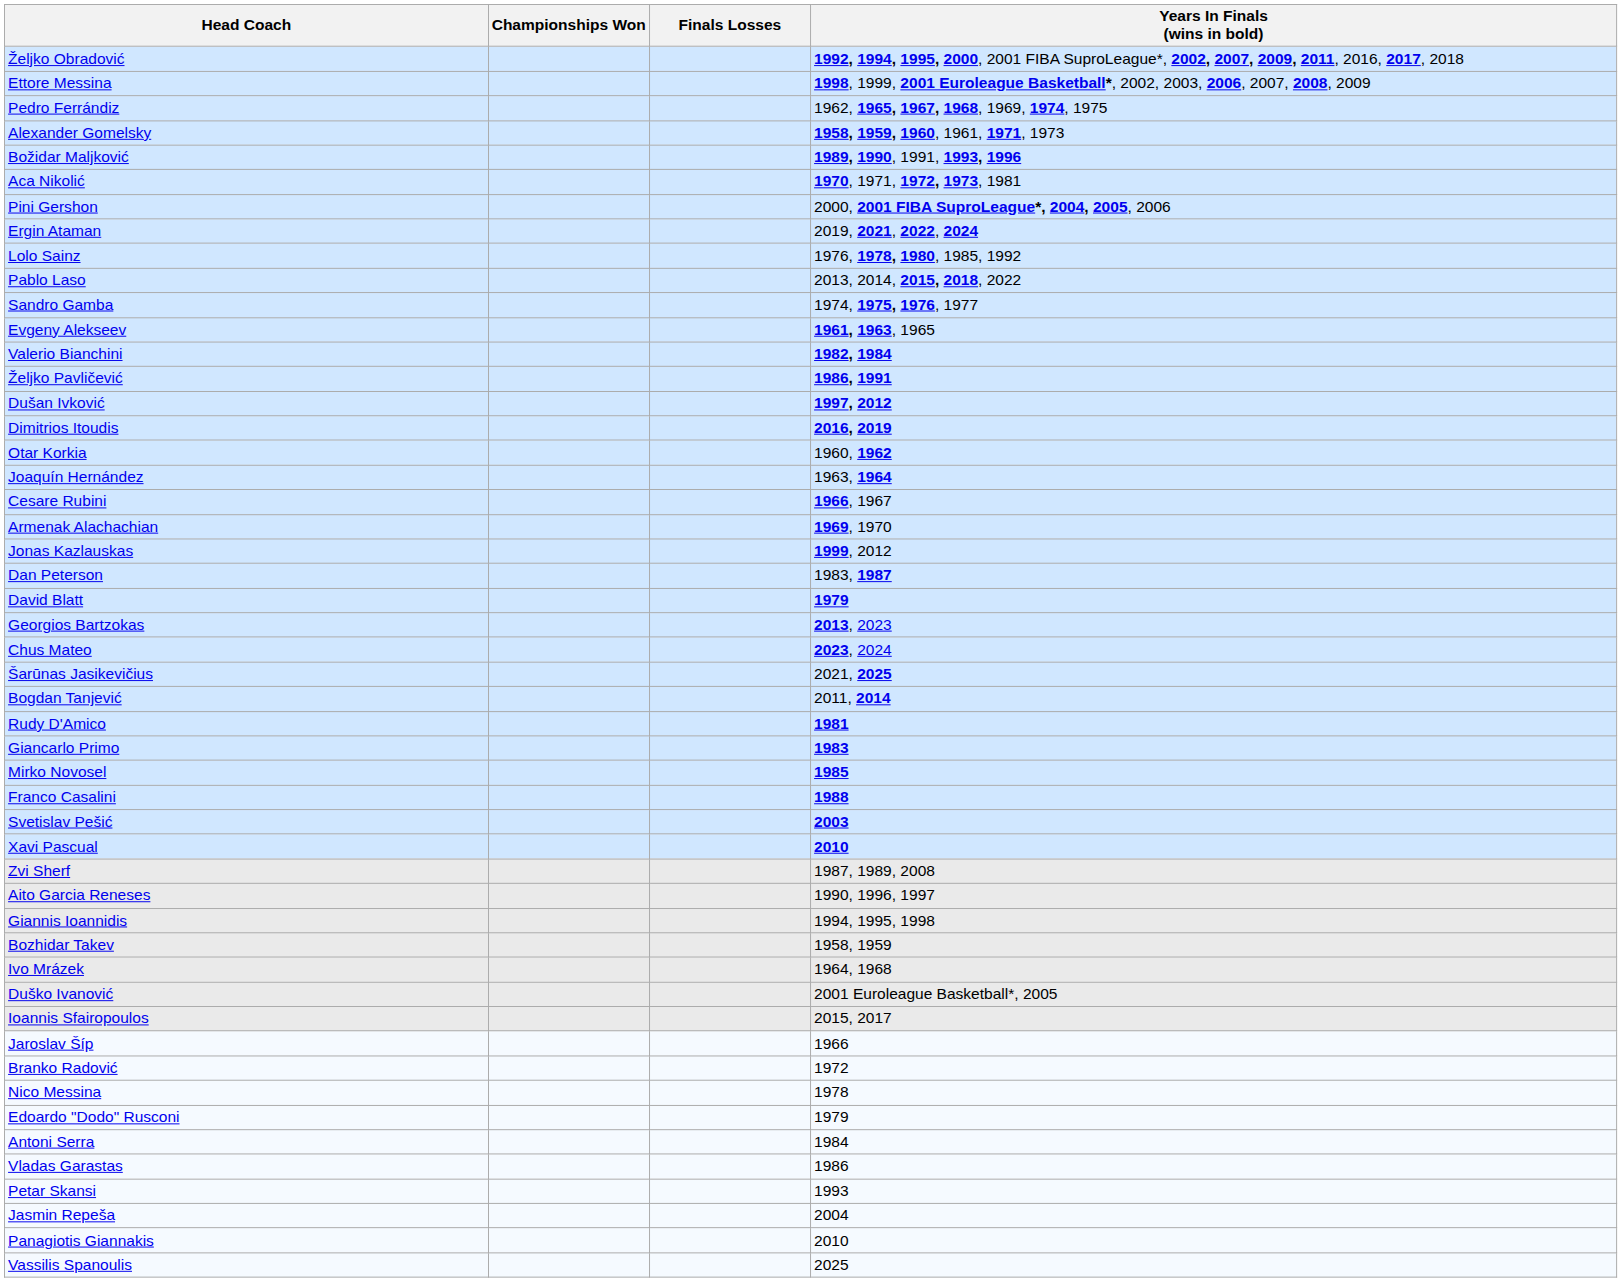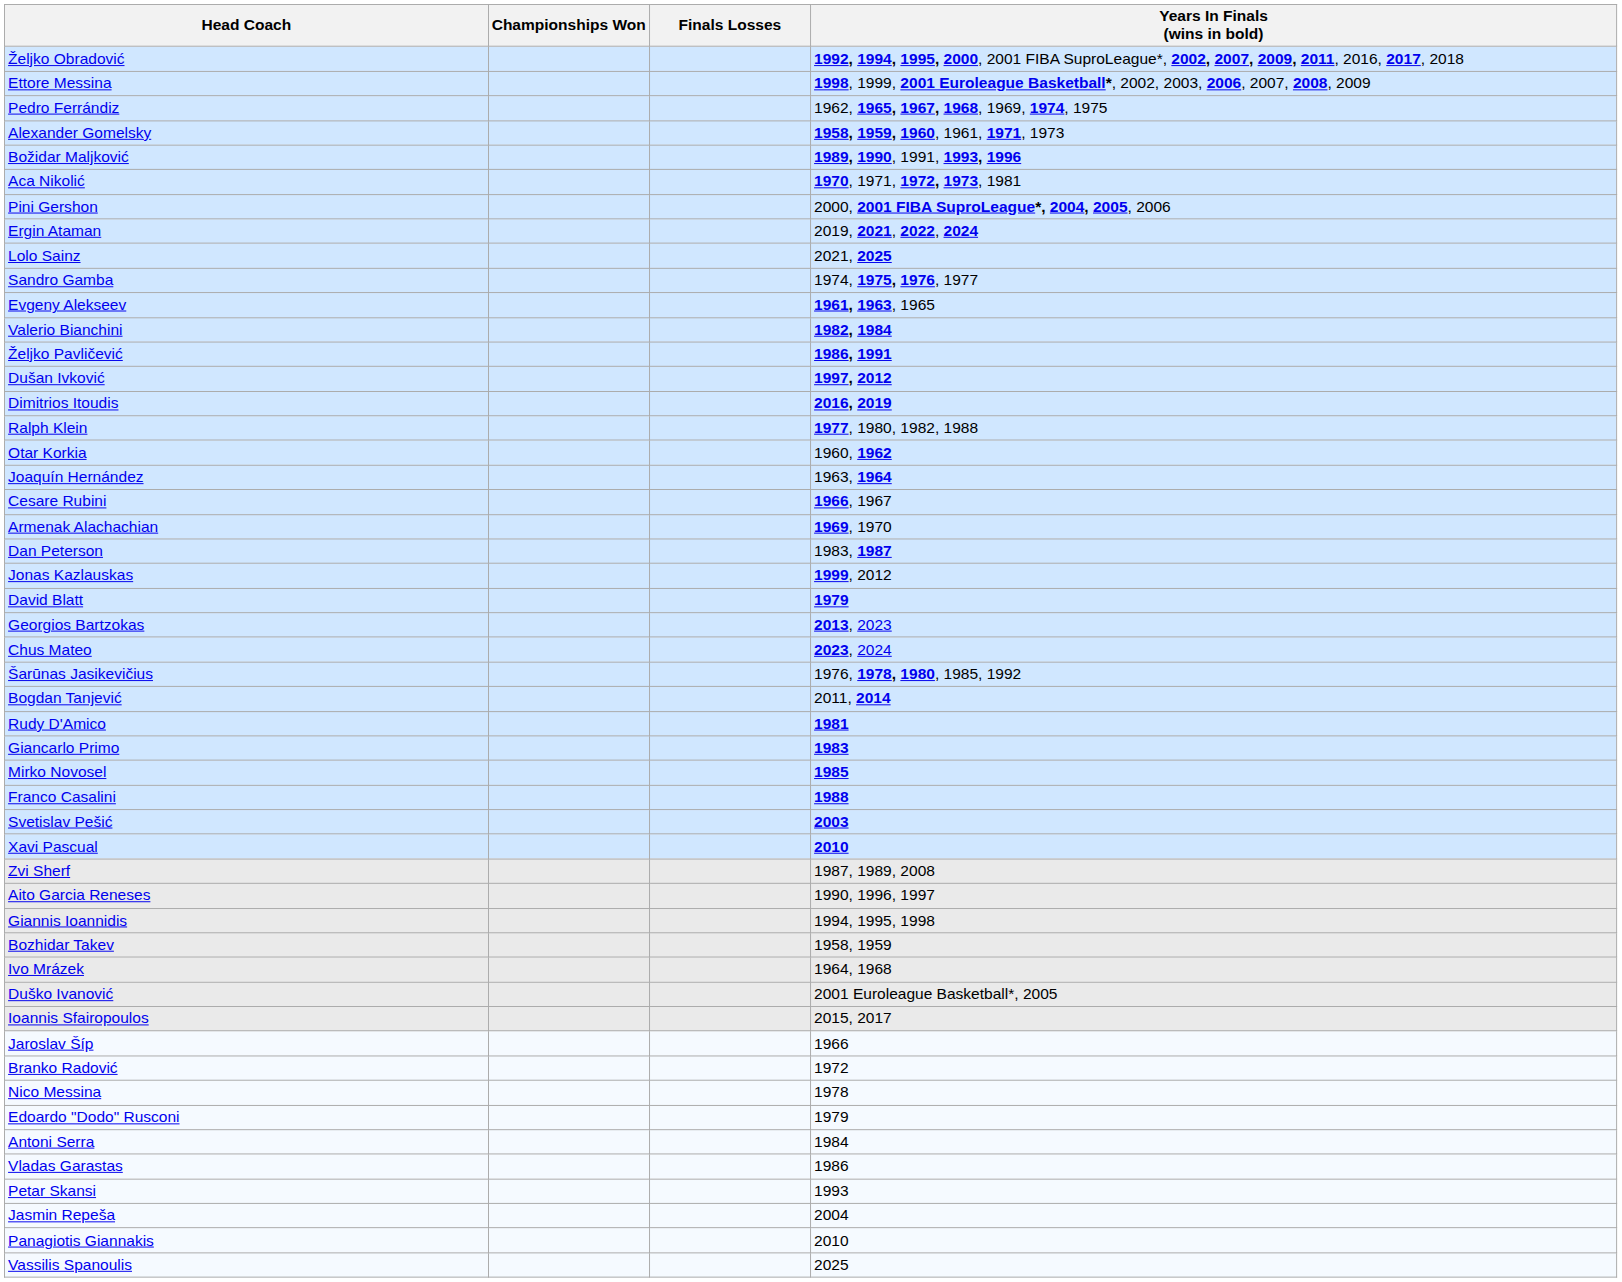 <table class="wikitable sortable">
 <tr>
 <th width=30%>Head Coach</th>
 <th width=10%>Championships Won</th>
 <th width=10%>Finals Losses</th>
 <th width=50%>Years In Finals <br> (wins in bold)</th>
 </tr>
 <tr bgcolor=#D0E7FF>
 <td>   <a href='#'>Željko Obradović</a></td>
 <td></td>
 <td></td>
 <td><strong><a href='#'>1992</a>, <a href='#'>1994</a>, <a href='#'>1995</a>, <a href='#'>2000</a></strong>, 2001 FIBA SuproLeague*, <strong><a href='#'>2002</a>, <a href='#'>2007</a>, <a href='#'>2009</a>, <a href='#'>2011</a></strong>, 2016, <strong><a href='#'>2017</a></strong>, 2018</td>
 </tr>
 <tr bgcolor=#D0E7FF>
 <td> <a href='#'>Ettore Messina</a></td>
 <td></td>
 <td></td>
 <td><strong><a href='#'>1998</a></strong>, 1999, <strong><a href='#'>2001 Euroleague Basketball</a>*</strong>, 2002, 2003, <strong><a href='#'>2006</a></strong>, 2007, <strong><a href='#'>2008</a></strong>, 2009</td>
 </tr>
 <tr bgcolor=#D0E7FF>
 <td> <a href='#'>Pedro Ferrándiz</a></td>
 <td></td>
 <td></td>
 <td>1962, <strong><a href='#'>1965</a>, <a href='#'>1967</a>, <a href='#'>1968</a></strong>, 1969, <strong><a href='#'>1974</a></strong>, 1975</td>
 </tr>
 <tr bgcolor=#D0E7FF>
 <td>  <a href='#'>Alexander Gomelsky</a></td>
 <td></td>
 <td></td>
 <td><strong><a href='#'>1958</a>, <a href='#'>1959</a>, <a href='#'>1960</a></strong>, 1961, <strong><a href='#'>1971</a></strong>, 1973</td>
 </tr>
 <tr bgcolor=#D0E7FF>
 <td>  <a href='#'>Božidar Maljković</a></td>
 <td></td>
 <td></td>
 <td><strong><a href='#'>1989</a>, <a href='#'>1990</a></strong>, 1991, <strong><a href='#'>1993</a>, <a href='#'>1996</a></strong></td>
 </tr>
 <tr bgcolor=#D0E7FF>
 <td> <a href='#'>Aca Nikolić</a></td>
 <td></td>
 <td></td>
 <td><strong><a href='#'>1970</a></strong>, 1971, <strong><a href='#'>1972</a>, <a href='#'>1973</a></strong>, 1981</td>
 </tr>
 <tr bgcolor=#D0E7FF>
 <td> <a href='#'>Pini Gershon</a></td>
 <td></td>
 <td></td>
 <td>2000, <strong><a href='#'>2001 FIBA SuproLeague</a>*, <a href='#'>2004</a>, <a href='#'>2005</a></strong>, 2006</td>
 </tr>
 <tr bgcolor=#D0E7FF>
 <td> <a href='#'>Ergin Ataman</a></td>
 <td></td>
 <td></td>
 <td>2019, <strong><a href='#'>2021</a></strong>, <strong><a href='#'>2022</a></strong>, <strong><a href='#'>2024</a></strong></td>
 </tr>
 <tr bgcolor=#D0E7FF>
 <td> <a href='#'>Lolo Sainz</a></td>
 <td></td>
 <td></td>
-<td>1976, <strong><a href='#'>1978</a>, <a href='#'>1980</a></strong>, 1985, 1992</td>
-</tr>
-<tr bgcolor=#D0E7FF>
-<td> <a href='#'>Pablo Laso</a></td>
-<td></td>
-<td></td>
-<td>2013, 2014, <strong><a href='#'>2015</a>, <a href='#'>2018</a></strong>, 2022</td>
+<td>2021, <strong><a href='#'>2025</a></strong></td>
 </tr>
 <tr bgcolor=#D0E7FF>
 <td> <a href='#'>Sandro Gamba</a></td>
 <td></td>
 <td></td>
 <td>1974, <strong><a href='#'>1975</a>, <a href='#'>1976</a></strong>, 1977</td>
 </tr>
 <tr bgcolor=#D0E7FF>
 <td> <a href='#'>Evgeny Alekseev</a></td>
 <td></td>
 <td></td>
 <td><strong><a href='#'>1961</a>, <a href='#'>1963</a></strong>, 1965</td>
 </tr>
 <tr bgcolor=#D0E7FF>
 <td> <a href='#'>Valerio Bianchini</a></td>
 <td></td>
 <td></td>
 <td><strong><a href='#'>1982</a>, <a href='#'>1984</a></strong></td>
 </tr>
 <tr bgcolor=#D0E7FF>
 <td> <a href='#'>Željko Pavličević</a></td>
 <td></td>
 <td></td>
 <td><strong><a href='#'>1986</a>, <a href='#'>1991</a></strong></td>
 </tr>
 <tr bgcolor=#D0E7FF>
 <td>  <a href='#'>Dušan Ivković</a></td>
 <td></td>
 <td></td>
 <td><strong><a href='#'>1997</a>, <a href='#'>2012</a></strong></td>
 </tr>
 <tr bgcolor=#D0E7FF>
 <td> <a href='#'>Dimitrios Itoudis</a></td>
 <td></td>
 <td></td>
 <td><strong><a href='#'>2016</a>, <a href='#'>2019</a></strong></td>
 </tr>
 <tr bgcolor=#D0E7FF>
+<td> <a href='#'>Ralph Klein</a></td>
+<td></td>
+<td></td>
+<td><strong><a href='#'>1977</a></strong>, 1980, 1982, 1988</td>
+</tr>
+<tr bgcolor=#D0E7FF>
 <td> <a href='#'>Otar Korkia</a></td>
 <td></td>
 <td></td>
 <td>1960, <strong><a href='#'>1962</a></strong></td>
 </tr>
 <tr bgcolor=#D0E7FF>
 <td> <a href='#'>Joaquín Hernández</a></td>
 <td></td>
 <td></td>
 <td>1963, <strong><a href='#'>1964</a></strong></td>
 </tr>
 <tr bgcolor=#D0E7FF>
 <td> <a href='#'>Cesare Rubini</a></td>
 <td></td>
 <td></td>
 <td><strong><a href='#'>1966</a></strong>, 1967</td>
 </tr>
 <tr bgcolor=#D0E7FF>
 <td> <a href='#'>Armenak Alachachian</a></td>
 <td></td>
 <td></td>
 <td><strong><a href='#'>1969</a></strong>, 1970</td>
 </tr>
 <tr bgcolor=#D0E7FF>
+<td> <a href='#'>Dan Peterson</a></td>
+<td></td>
+<td></td>
+<td>1983, <strong><a href='#'>1987</a></strong></td>
+</tr>
+<tr bgcolor=#D0E7FF>
 <td> <a href='#'>Jonas Kazlauskas</a></td>
 <td></td>
 <td></td>
 <td><strong><a href='#'>1999</a></strong>, 2012</td>
-</tr>
-<tr bgcolor=#D0E7FF>
-<td> <a href='#'>Dan Peterson</a></td>
-<td></td>
-<td></td>
-<td>1983, <strong><a href='#'>1987</a></strong></td>
 </tr>
 <tr bgcolor=#D0E7FF>
 <td>  <a href='#'>David Blatt</a></td>
 <td></td>
 <td></td>
 <td><strong><a href='#'>1979</a></strong></td>
 </tr>
 <tr bgcolor=#D0E7FF>
 <td> <a href='#'>Georgios Bartzokas</a></td>
 <td></td>
 <td></td>
 <td><strong><a href='#'>2013</a></strong>, <a href='#'>2023</a></td>
 </tr>
 <tr bgcolor=#D0E7FF>
 <td> <a href='#'>Chus Mateo</a></td>
 <td></td>
 <td></td>
 <td><strong><a href='#'>2023</a></strong>, <a href='#'>2024</a></td>
 </tr>
 <tr bgcolor=#D0E7FF>
 <td> <a href='#'>Šarūnas Jasikevičius</a></td>
 <td></td>
 <td></td>
-<td>2021, <strong><a href='#'>2025</a></strong></td>
+<td>1976, <strong><a href='#'>1978</a>, <a href='#'>1980</a></strong>, 1985, 1992</td>
 </tr>
 <tr bgcolor=#D0E7FF>
 <td> <a href='#'>Bogdan Tanjević</a></td>
 <td></td>
 <td></td>
 <td>2011, <strong><a href='#'>2014</a></strong></td>
 </tr>
 <tr bgcolor=#D0E7FF>
 <td> <a href='#'>Rudy D'Amico</a></td>
 <td></td>
 <td></td>
 <td><strong><a href='#'>1981</a></strong></td>
 </tr>
 <tr bgcolor=#D0E7FF>
 <td> <a href='#'>Giancarlo Primo</a></td>
 <td></td>
 <td></td>
 <td><strong><a href='#'>1983</a></strong></td>
 </tr>
 <tr bgcolor=#D0E7FF>
 <td> <a href='#'>Mirko Novosel</a></td>
 <td></td>
 <td></td>
 <td><strong><a href='#'>1985</a></strong></td>
 </tr>
 <tr bgcolor=#D0E7FF>
 <td> <a href='#'>Franco Casalini</a></td>
 <td></td>
 <td></td>
 <td><strong><a href='#'>1988</a></strong></td>
 </tr>
 <tr bgcolor=#D0E7FF>
 <td> <a href='#'>Svetislav Pešić</a></td>
 <td></td>
 <td></td>
 <td><strong><a href='#'>2003</a></strong></td>
 </tr>
 <tr bgcolor=#D0E7FF>
 <td> <a href='#'>Xavi Pascual</a></td>
 <td></td>
 <td></td>
 <td><strong><a href='#'>2010</a></strong></td>
 </tr>
 <tr bgcolor=#eaeaea>
 <td> <a href='#'>Zvi Sherf</a></td>
 <td></td>
 <td></td>
 <td>1987, 1989, 2008</td>
 </tr>
 <tr bgcolor=#eaeaea>
 <td> <a href='#'>Aito Garcia Reneses</a></td>
 <td></td>
 <td></td>
 <td>1990, 1996, 1997</td>
 </tr>
 <tr bgcolor=#eaeaea>
 <td> <a href='#'>Giannis Ioannidis</a></td>
 <td></td>
 <td></td>
 <td>1994, 1995, 1998</td>
 </tr>
 <tr bgcolor=#eaeaea>
 <td> <a href='#'>Bozhidar Takev</a></td>
 <td></td>
 <td></td>
 <td>1958, 1959</td>
 </tr>
 <tr bgcolor=#eaeaea>
 <td> <a href='#'>Ivo Mrázek</a></td>
 <td></td>
 <td></td>
 <td>1964, 1968</td>
 </tr>
 <tr bgcolor=#eaeaea>
 <td> <a href='#'>Duško Ivanović</a></td>
 <td></td>
 <td></td>
 <td>2001 Euroleague Basketball*, 2005</td>
 </tr>
 <tr bgcolor=#eaeaea>
 <td> <a href='#'>Ioannis Sfairopoulos</a></td>
 <td></td>
 <td></td>
 <td>2015, 2017</td>
 </tr>
 <tr bgcolor=#F5FAFF>
 <td> <a href='#'>Jaroslav Šíp</a></td>
 <td></td>
 <td></td>
 <td>1966</td>
 </tr>
 <tr bgcolor=#F5FAFF>
 <td> <a href='#'>Branko Radović</a></td>
 <td></td>
 <td></td>
 <td>1972</td>
 </tr>
 <tr bgcolor=#F5FAFF>
 <td> <a href='#'>Nico Messina</a></td>
 <td></td>
 <td></td>
 <td>1978</td>
 </tr>
 <tr bgcolor=#F5FAFF>
 <td> <a href='#'>Edoardo "Dodo" Rusconi</a></td>
 <td></td>
 <td></td>
 <td>1979</td>
 </tr>
 <tr bgcolor=#F5FAFF>
 <td> <a href='#'>Antoni Serra</a></td>
 <td></td>
 <td></td>
 <td>1984</td>
 </tr>
 <tr bgcolor=#F5FAFF>
 <td>  <a href='#'>Vladas Garastas</a></td>
 <td></td>
 <td></td>
 <td>1986</td>
 </tr>
 <tr bgcolor=#F5FAFF>
 <td> <a href='#'>Petar Skansi</a></td>
 <td></td>
 <td></td>
 <td>1993</td>
 </tr>
 <tr bgcolor=#F5FAFF>
 <td> <a href='#'>Jasmin Repeša</a></td>
 <td></td>
 <td></td>
 <td>2004</td>
 </tr>
 <tr bgcolor=#F5FAFF>
 <td> <a href='#'>Panagiotis Giannakis</a></td>
 <td></td>
 <td></td>
 <td>2010</td>
 </tr>
 <tr bgcolor=#F5FAFF>
 <td> <a href='#'>Vassilis Spanoulis</a></td>
 <td></td>
 <td></td>
 <td>2025</td>
 </tr>
 </table>
